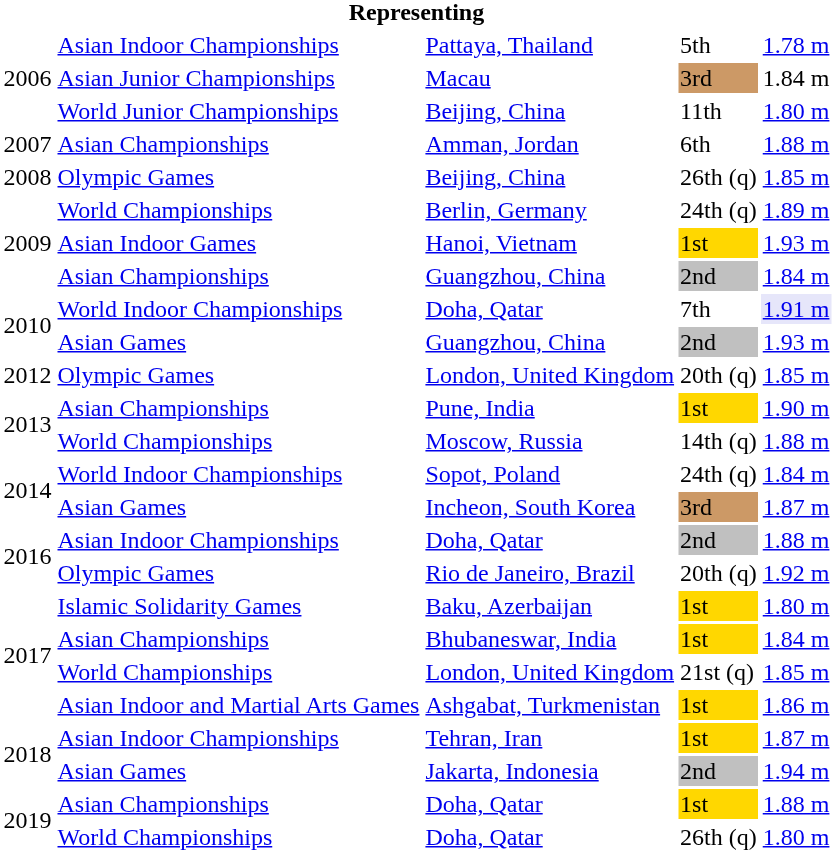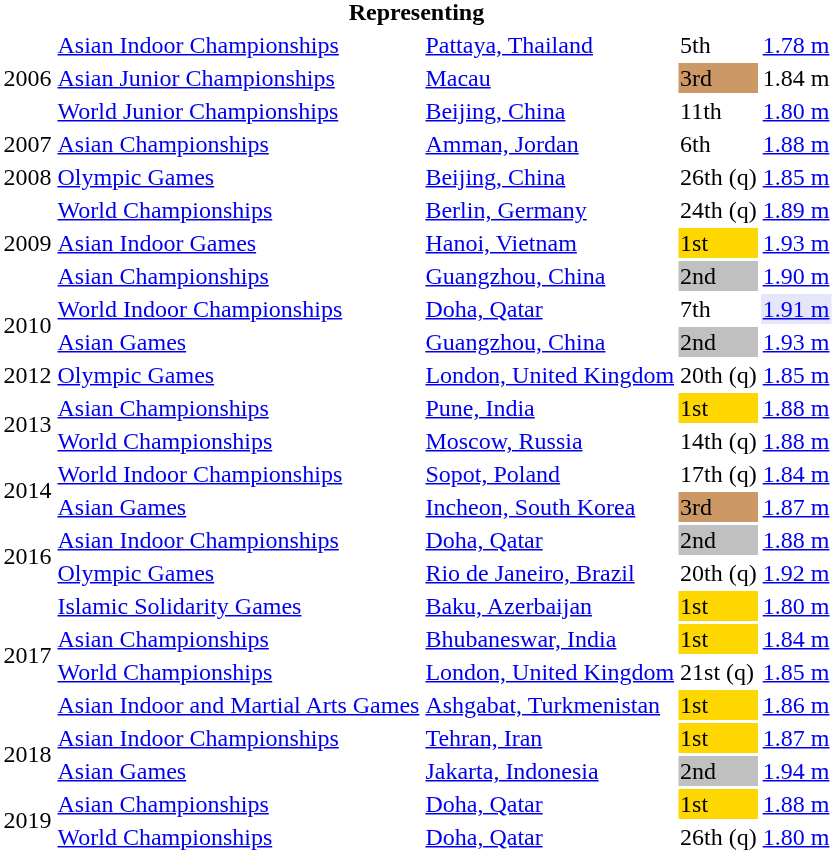 <table>
 <tr>
 <th colspan="5">Representing </th>
 </tr>
 <tr>
 <td rowspan=3>2006</td>
 <td><a href='#'>Asian Indoor Championships</a></td>
 <td><a href='#'>Pattaya, Thailand</a></td>
 <td>5th</td>
 <td><a href='#'>1.78 m</a></td>
 </tr>
 <tr>
 <td><a href='#'>Asian Junior Championships</a></td>
 <td><a href='#'>Macau</a></td>
 <td bgcolor=cc9966>3rd</td>
 <td>1.84 m</td>
 </tr>
 <tr>
 <td><a href='#'>World Junior Championships</a></td>
 <td><a href='#'>Beijing, China</a></td>
 <td>11th</td>
 <td><a href='#'>1.80 m</a></td>
 </tr>
 <tr>
 <td>2007</td>
 <td><a href='#'>Asian Championships</a></td>
 <td><a href='#'>Amman, Jordan</a></td>
 <td>6th</td>
 <td><a href='#'>1.88 m</a></td>
 </tr>
 <tr>
 <td>2008</td>
 <td><a href='#'>Olympic Games</a></td>
 <td><a href='#'>Beijing, China</a></td>
 <td>26th (q)</td>
 <td><a href='#'>1.85 m</a></td>
 </tr>
 <tr>
 <td rowspan=3>2009</td>
 <td><a href='#'>World Championships</a></td>
 <td><a href='#'>Berlin, Germany</a></td>
 <td>24th (q)</td>
 <td><a href='#'>1.89 m</a></td>
 </tr>
 <tr>
 <td><a href='#'>Asian Indoor Games</a></td>
 <td><a href='#'>Hanoi, Vietnam</a></td>
 <td bgcolor=gold>1st</td>
 <td><a href='#'>1.93 m</a></td>
 </tr>
 <tr>
 <td><a href='#'>Asian Championships</a></td>
 <td><a href='#'>Guangzhou, China</a></td>
 <td bgcolor=silver>2nd</td>
-<td><a href='#'>1.84 m</a></td>
+<td><a href='#'>1.90 m</a></td>
 </tr>
 <tr>
 <td rowspan=2>2010</td>
 <td><a href='#'>World Indoor Championships</a></td>
 <td><a href='#'>Doha, Qatar</a></td>
 <td>7th</td>
 <td style="background: lavender;"><a href='#'>1.91 m</a></td>
 </tr>
 <tr>
 <td><a href='#'>Asian Games</a></td>
 <td><a href='#'>Guangzhou, China</a></td>
 <td bgcolor=silver>2nd</td>
 <td><a href='#'>1.93 m</a></td>
 </tr>
 <tr>
 <td>2012</td>
 <td><a href='#'>Olympic Games</a></td>
 <td><a href='#'>London, United Kingdom</a></td>
 <td>20th (q)</td>
 <td><a href='#'>1.85 m</a></td>
 </tr>
 <tr>
 <td rowspan=2>2013</td>
 <td><a href='#'>Asian Championships</a></td>
 <td><a href='#'>Pune, India</a></td>
 <td bgcolor=gold>1st</td>
-<td><a href='#'>1.90 m</a></td>
+<td><a href='#'>1.88 m</a></td>
 </tr>
 <tr>
 <td><a href='#'>World Championships</a></td>
 <td><a href='#'>Moscow, Russia</a></td>
 <td>14th (q)</td>
 <td><a href='#'>1.88 m</a></td>
 </tr>
 <tr>
 <td rowspan=2>2014</td>
 <td><a href='#'>World Indoor Championships</a></td>
 <td><a href='#'>Sopot, Poland</a></td>
-<td>24th (q)</td>
+<td>17th (q)</td>
 <td><a href='#'>1.84 m</a></td>
 </tr>
 <tr>
 <td><a href='#'>Asian Games</a></td>
 <td><a href='#'>Incheon, South Korea</a></td>
 <td bgcolor=cc9966>3rd</td>
 <td><a href='#'>1.87 m</a></td>
 </tr>
 <tr>
 <td rowspan=2>2016</td>
 <td><a href='#'>Asian Indoor Championships</a></td>
 <td><a href='#'>Doha, Qatar</a></td>
 <td bgcolor=silver>2nd</td>
 <td><a href='#'>1.88 m</a></td>
 </tr>
 <tr>
 <td><a href='#'>Olympic Games</a></td>
 <td><a href='#'>Rio de Janeiro, Brazil</a></td>
 <td>20th (q)</td>
 <td><a href='#'>1.92 m</a></td>
 </tr>
 <tr>
 <td rowspan=4>2017</td>
 <td><a href='#'>Islamic Solidarity Games</a></td>
 <td><a href='#'>Baku, Azerbaijan</a></td>
 <td bgcolor=gold>1st</td>
 <td><a href='#'>1.80 m</a></td>
 </tr>
 <tr>
 <td><a href='#'>Asian Championships</a></td>
 <td><a href='#'>Bhubaneswar, India</a></td>
 <td bgcolor=gold>1st</td>
 <td><a href='#'>1.84 m</a></td>
 </tr>
 <tr>
 <td><a href='#'>World Championships</a></td>
 <td><a href='#'>London, United Kingdom</a></td>
 <td>21st (q)</td>
 <td><a href='#'>1.85 m</a></td>
 </tr>
 <tr>
 <td><a href='#'>Asian Indoor and Martial Arts Games</a></td>
 <td><a href='#'>Ashgabat, Turkmenistan</a></td>
 <td bgcolor=gold>1st</td>
 <td><a href='#'>1.86 m</a></td>
 </tr>
 <tr>
 <td rowspan=2>2018</td>
 <td><a href='#'>Asian Indoor Championships</a></td>
 <td><a href='#'>Tehran, Iran</a></td>
 <td bgcolor=gold>1st</td>
 <td><a href='#'>1.87 m</a></td>
 </tr>
 <tr>
 <td><a href='#'>Asian Games</a></td>
 <td><a href='#'>Jakarta, Indonesia</a></td>
 <td bgcolor=silver>2nd</td>
 <td><a href='#'>1.94 m</a></td>
 </tr>
 <tr>
 <td rowspan=2>2019</td>
 <td><a href='#'>Asian Championships</a></td>
 <td><a href='#'>Doha, Qatar</a></td>
 <td bgcolor=gold>1st</td>
 <td><a href='#'>1.88 m</a></td>
 </tr>
 <tr>
 <td><a href='#'>World Championships</a></td>
 <td><a href='#'>Doha, Qatar</a></td>
 <td>26th (q)</td>
 <td><a href='#'>1.80 m</a></td>
 </tr>
 </table>
